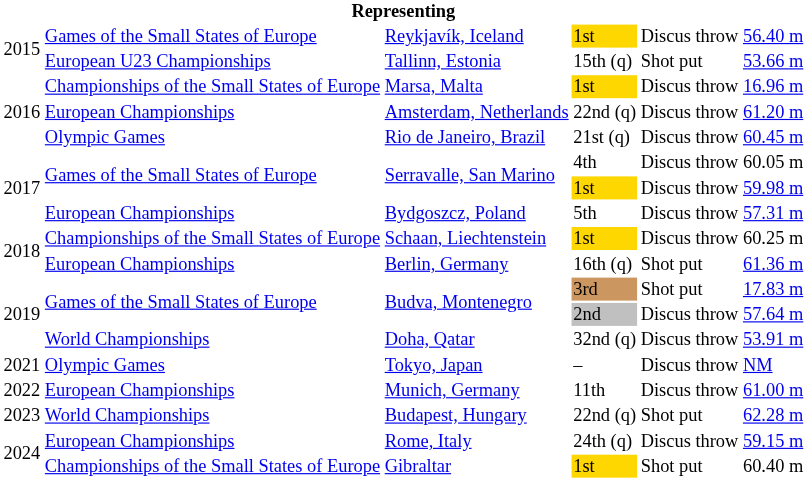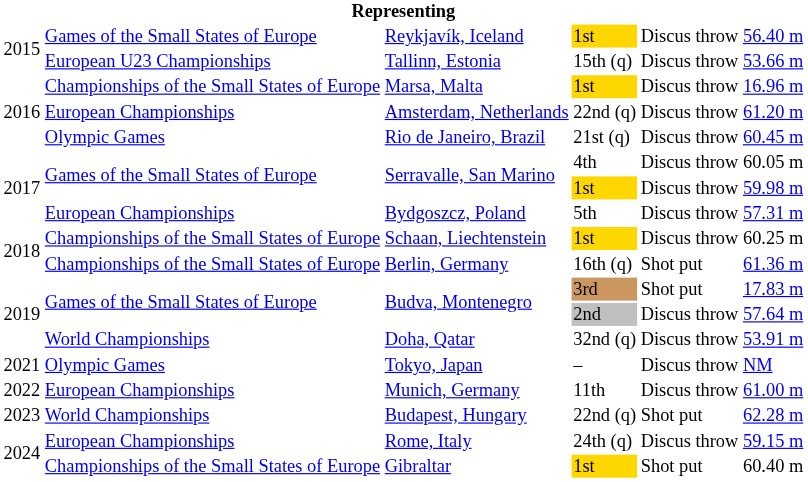 <table>
 <tr>
 <th colspan="6">Representing </th>
 </tr>
 <tr>
 <td rowspan=2>2015</td>
 <td><a href='#'>Games of the Small States of Europe</a></td>
 <td><a href='#'>Reykjavík, Iceland</a></td>
 <td bgcolor=gold>1st</td>
 <td>Discus throw</td>
 <td><a href='#'>56.40 m</a></td>
 </tr>
 <tr>
 <td><a href='#'>European U23 Championships</a></td>
 <td><a href='#'>Tallinn, Estonia</a></td>
 <td>15th (q)</td>
-<td>Shot put</td>
+<td>Discus throw</td>
 <td><a href='#'>53.66 m</a></td>
 </tr>
 <tr>
 <td rowspan=3>2016</td>
 <td><a href='#'>Championships of the Small States of Europe</a></td>
 <td><a href='#'>Marsa, Malta</a></td>
 <td bgcolor=gold>1st</td>
 <td>Discus throw</td>
 <td><a href='#'>16.96 m</a></td>
 </tr>
 <tr>
 <td><a href='#'>European Championships</a></td>
 <td><a href='#'>Amsterdam, Netherlands</a></td>
 <td>22nd (q)</td>
 <td>Discus throw</td>
 <td><a href='#'>61.20 m</a></td>
 </tr>
 <tr>
 <td><a href='#'>Olympic Games</a></td>
 <td><a href='#'>Rio de Janeiro, Brazil</a></td>
 <td>21st (q)</td>
 <td>Discus throw</td>
 <td><a href='#'>60.45 m</a></td>
 </tr>
 <tr>
 <td rowspan=3>2017</td>
 <td rowspan=2><a href='#'>Games of the Small States of Europe</a></td>
 <td rowspan=2><a href='#'>Serravalle, San Marino</a></td>
 <td>4th</td>
 <td>Discus throw</td>
 <td>60.05 m</td>
 </tr>
 <tr>
 <td bgcolor=gold>1st</td>
 <td>Discus throw</td>
 <td><a href='#'>59.98 m</a></td>
 </tr>
 <tr>
 <td><a href='#'>European Championships</a></td>
 <td><a href='#'>Bydgoszcz, Poland</a></td>
 <td>5th</td>
 <td>Discus throw</td>
 <td><a href='#'>57.31 m</a></td>
 </tr>
 <tr>
 <td rowspan=2>2018</td>
 <td><a href='#'>Championships of the Small States of Europe</a></td>
 <td><a href='#'>Schaan, Liechtenstein</a></td>
 <td bgcolor=gold>1st</td>
 <td>Discus throw</td>
 <td>60.25 m</td>
 </tr>
 <tr>
-<td><a href='#'>European Championships</a></td>
+<td><a href='#'>Championships of the Small States of Europe</a></td>
 <td><a href='#'>Berlin, Germany</a></td>
 <td>16th (q)</td>
 <td>Shot put</td>
 <td><a href='#'>61.36 m</a></td>
 </tr>
 <tr>
 <td rowspan=3>2019</td>
 <td rowspan=2><a href='#'>Games of the Small States of Europe</a></td>
 <td rowspan=2><a href='#'>Budva, Montenegro</a></td>
 <td bgcolor=cc966>3rd</td>
 <td>Shot put</td>
 <td><a href='#'>17.83 m</a></td>
 </tr>
 <tr>
 <td bgcolor=silver>2nd</td>
 <td>Discus throw</td>
 <td><a href='#'>57.64 m</a></td>
 </tr>
 <tr>
 <td><a href='#'>World Championships</a></td>
 <td><a href='#'>Doha, Qatar</a></td>
 <td>32nd (q)</td>
 <td>Discus throw</td>
 <td><a href='#'>53.91 m</a></td>
 </tr>
 <tr>
 <td>2021</td>
 <td><a href='#'>Olympic Games</a></td>
 <td><a href='#'>Tokyo, Japan</a></td>
 <td>–</td>
 <td>Discus throw</td>
 <td><a href='#'>NM</a></td>
 </tr>
 <tr>
 <td>2022</td>
 <td><a href='#'>European Championships</a></td>
 <td><a href='#'>Munich, Germany</a></td>
 <td>11th</td>
 <td>Discus throw</td>
 <td><a href='#'>61.00 m</a></td>
 </tr>
 <tr>
 <td>2023</td>
 <td><a href='#'>World Championships</a></td>
 <td><a href='#'>Budapest, Hungary</a></td>
 <td>22nd (q)</td>
 <td>Shot put</td>
 <td><a href='#'>62.28 m</a></td>
 </tr>
 <tr>
 <td rowspan=2>2024</td>
 <td><a href='#'>European Championships</a></td>
 <td><a href='#'>Rome, Italy</a></td>
 <td>24th (q)</td>
 <td>Discus throw</td>
 <td><a href='#'>59.15 m</a></td>
 </tr>
 <tr>
 <td><a href='#'>Championships of the Small States of Europe</a></td>
 <td><a href='#'>Gibraltar</a></td>
 <td bgcolor=gold>1st</td>
 <td>Shot put</td>
 <td>60.40 m</td>
 </tr>
 </table>
